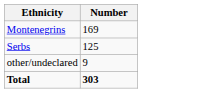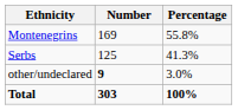 <table class="wikitable">
 <tr>
 <th width="100px">Ethnicity</th>
 <th width="80px">Number</th>
+<th width="80px">Percentage</th>
 </tr>
 <tr>
 <td><a href='#'>Montenegrins</a></td>
 <td>169</td>
+<td>55.8%</td>
 </tr>
 <tr>
 <td><a href='#'>Serbs</a></td>
 <td>125</td>
+<td>41.3%</td>
 </tr>
 <tr>
 <td>other/undeclared</td>
-<td>9</td>
+<td><strong>9</strong></td>
+<td>3.0%</td>
 </tr>
 <tr>
 <td><strong>Total</strong></td>
 <td><strong>303</strong></td>
+<td><strong>100%</strong></td>
 </tr>
 </table>
